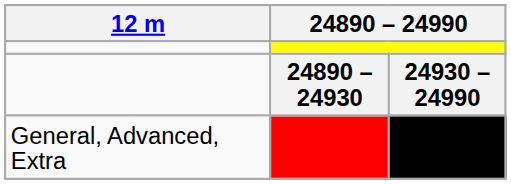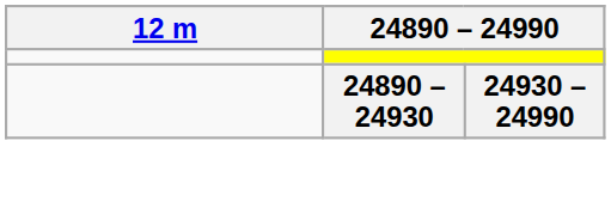 <table class="wikitable" style="font-size:70%">
 <tr>
 <th width=120px><a href='#'>12 m</a></th>
 <th colspan=2>24890 – 24990</th>
 </tr>
 <tr>
 <td></td>
 <td colspan=2 style="background-color: yellow"></td>
 </tr>
 <tr>
 <td></td>
 <th width= 50px>24890 – 24930</th>
 <th width= 50px>24930 – 24990</th>
 </tr>
-<tr>
-<td>General, Advanced, Extra</td>
-<td style="background-color: red"></td>
-<td style="background-color: black"></td>
-</tr>
 </table>
